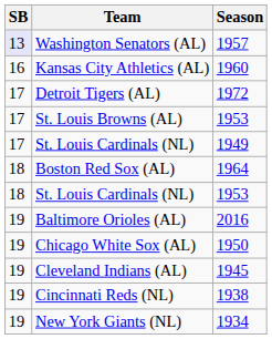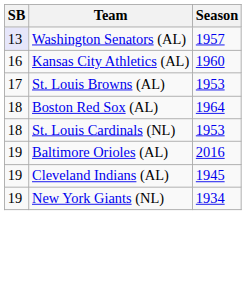 <table class="wikitable">
 <tr>
 <th>SB</th>
 <th>Team</th>
 <th>Season</th>
 </tr>
 <tr>
 <td style="background: lavender;">13</td>
 <td><a href='#'>Washington Senators</a> (AL)</td>
 <td><a href='#'>1957</a></td>
 </tr>
 <tr>
 <td>16</td>
 <td><a href='#'>Kansas City Athletics</a> (AL)</td>
 <td><a href='#'>1960</a></td>
 </tr>
 <tr>
 <td>17</td>
-<td><a href='#'>Detroit Tigers</a> (AL)</td>
-<td><a href='#'>1972</a></td>
-</tr>
-<tr>
-<td>17</td>
 <td><a href='#'>St. Louis Browns</a> (AL)</td>
 <td><a href='#'>1953</a></td>
-</tr>
-<tr>
-<td>17</td>
-<td><a href='#'>St. Louis Cardinals</a> (NL)</td>
-<td><a href='#'>1949</a></td>
 </tr>
 <tr>
 <td>18</td>
 <td><a href='#'>Boston Red Sox</a> (AL)</td>
 <td><a href='#'>1964</a></td>
 </tr>
 <tr>
 <td>18</td>
 <td><a href='#'>St. Louis Cardinals</a> (NL)</td>
 <td><a href='#'>1953</a></td>
 </tr>
 <tr>
 <td>19</td>
 <td><a href='#'>Baltimore Orioles</a> (AL)</td>
 <td><a href='#'>2016</a></td>
 </tr>
 <tr>
 <td>19</td>
-<td><a href='#'>Chicago White Sox</a> (AL)</td>
-<td><a href='#'>1950</a></td>
-</tr>
-<tr>
-<td>19</td>
 <td><a href='#'>Cleveland Indians</a> (AL)</td>
 <td><a href='#'>1945</a></td>
-</tr>
-<tr>
-<td>19</td>
-<td><a href='#'>Cincinnati Reds</a> (NL)</td>
-<td><a href='#'>1938</a></td>
 </tr>
 <tr>
 <td>19</td>
 <td><a href='#'>New York Giants</a> (NL)</td>
 <td><a href='#'>1934</a></td>
 </tr>
 </table>
